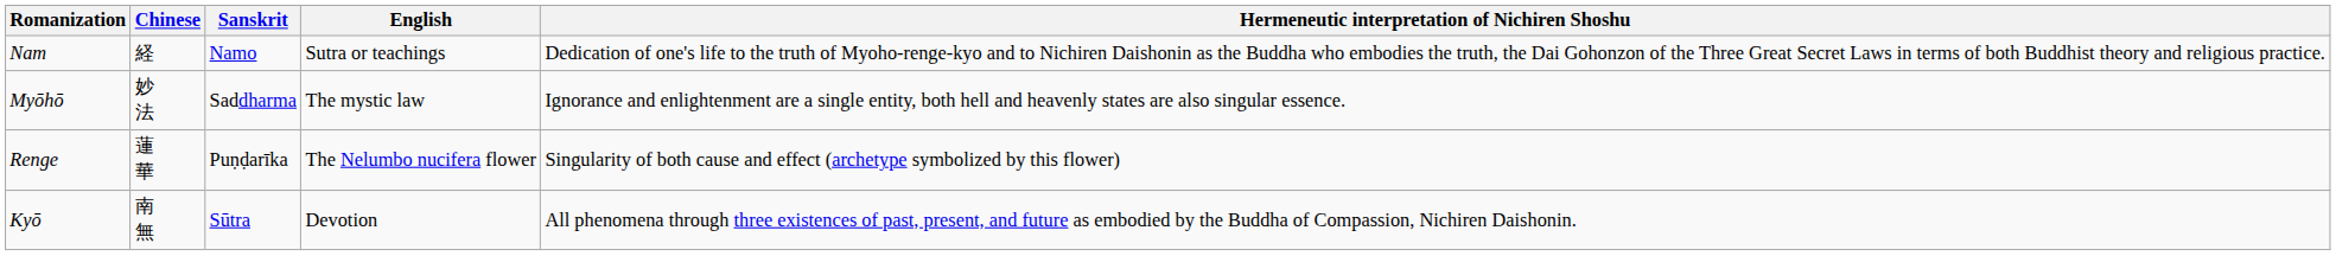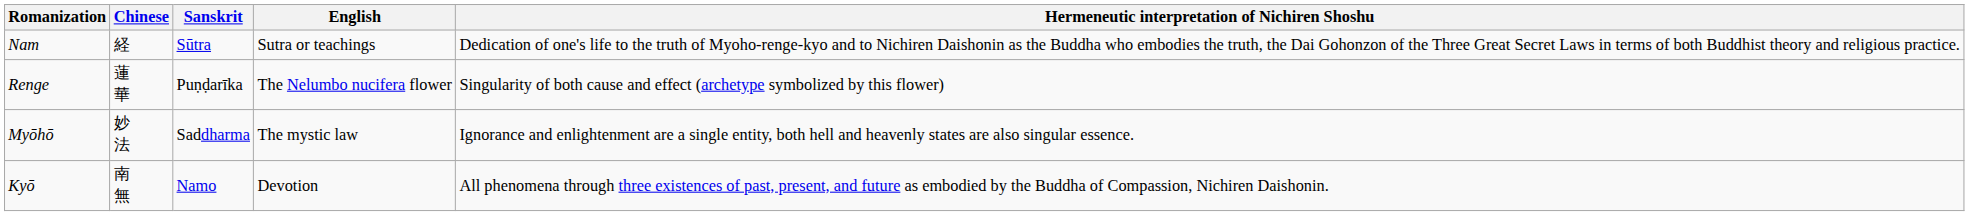 <table class="wikitable">
 <tr>
 <th>Romanization</th>
 <th><a href='#'>Chinese</a></th>
 <th><a href='#'>Sanskrit</a></th>
 <th>English</th>
 <th>Hermeneutic interpretation of Nichiren Shoshu</th>
 </tr>
 <tr>
 <td><em>Nam</em></td>
 <td>経</td>
-<td><a href='#'>Namo</a></td>
+<td><a href='#'>Sūtra</a></td>
 <td>Sutra or teachings</td>
 <td>Dedication of one's life to the truth of Myoho-renge-kyo and to Nichiren Daishonin as the Buddha who embodies the truth, the Dai Gohonzon of the Three Great Secret Laws in terms of both Buddhist theory and religious practice.</td>
+</tr>
+<tr>
+<td><em>Renge</em></td>
+<td>蓮<br>華</td>
+<td>Puṇḍarīka</td>
+<td>The <a href='#'>Nelumbo nucifera</a> flower</td>
+<td>Singularity of both cause and effect (<a href='#'>archetype</a> symbolized by this flower)</td>
 </tr>
 <tr>
 <td><em>Myōhō</em></td>
 <td>妙<br>法</td>
 <td>Sad<a href='#'>dharma</a></td>
 <td>The mystic law</td>
 <td>Ignorance and enlightenment are a single entity, both hell and heavenly states are also singular essence.</td>
 </tr>
 <tr>
-<td><em>Renge</em></td>
-<td>蓮<br>華</td>
-<td>Puṇḍarīka</td>
-<td>The <a href='#'>Nelumbo nucifera</a> flower</td>
-<td>Singularity of both cause and effect (<a href='#'>archetype</a> symbolized by this flower)</td>
-</tr>
-<tr>
 <td><em>Kyō</em></td>
 <td>南<br>無</td>
-<td><a href='#'>Sūtra</a></td>
+<td><a href='#'>Namo</a></td>
 <td>Devotion</td>
 <td>All phenomena through <a href='#'>three existences of past, present, and future</a> as embodied by the Buddha of Compassion, Nichiren Daishonin.</td>
 </tr>
 </table>
